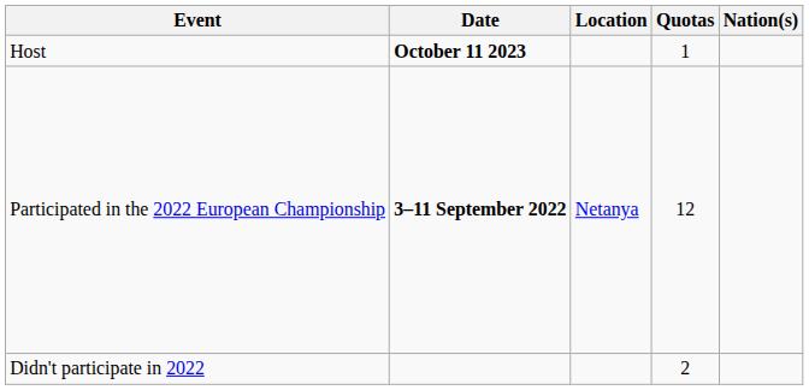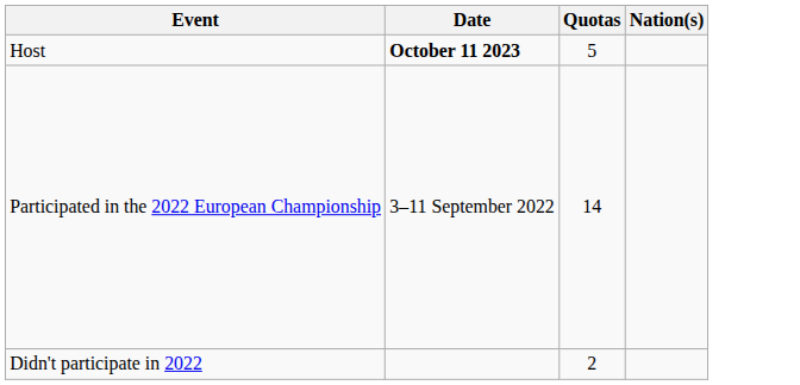 <table class="wikitable">
 <tr>
 <th>Event</th>
 <th>Date</th>
-<th>Location</th>
 <th>Quotas</th>
 <th>Nation(s)</th>
 </tr>
 <tr>
 <td>Host</td>
 <td><strong>October 11 2023</strong></td>
-<td></td>
-<td align="center">1</td>
+<td align="center">5</td>
 <td></td>
 </tr>
 <tr>
 <td>Participated in the <a href='#'>2022 European Championship</a></td>
-<td><strong>3–11 September 2022</strong></td>
-<td> <a href='#'>Netanya</a></td>
-<td align="center">12</td>
+<td>3–11 September 2022</td>
+<td align="center">14</td>
 <td><br><br><br><br><br><br><br><br><s></s><br><br><br><br><br></td>
 </tr>
 <tr>
 <td>Didn't participate in <a href='#'>2022</a></td>
 <td></td>
-<td></td>
 <td align="center">2</td>
 <td><br></td>
 </tr>
 </table>
